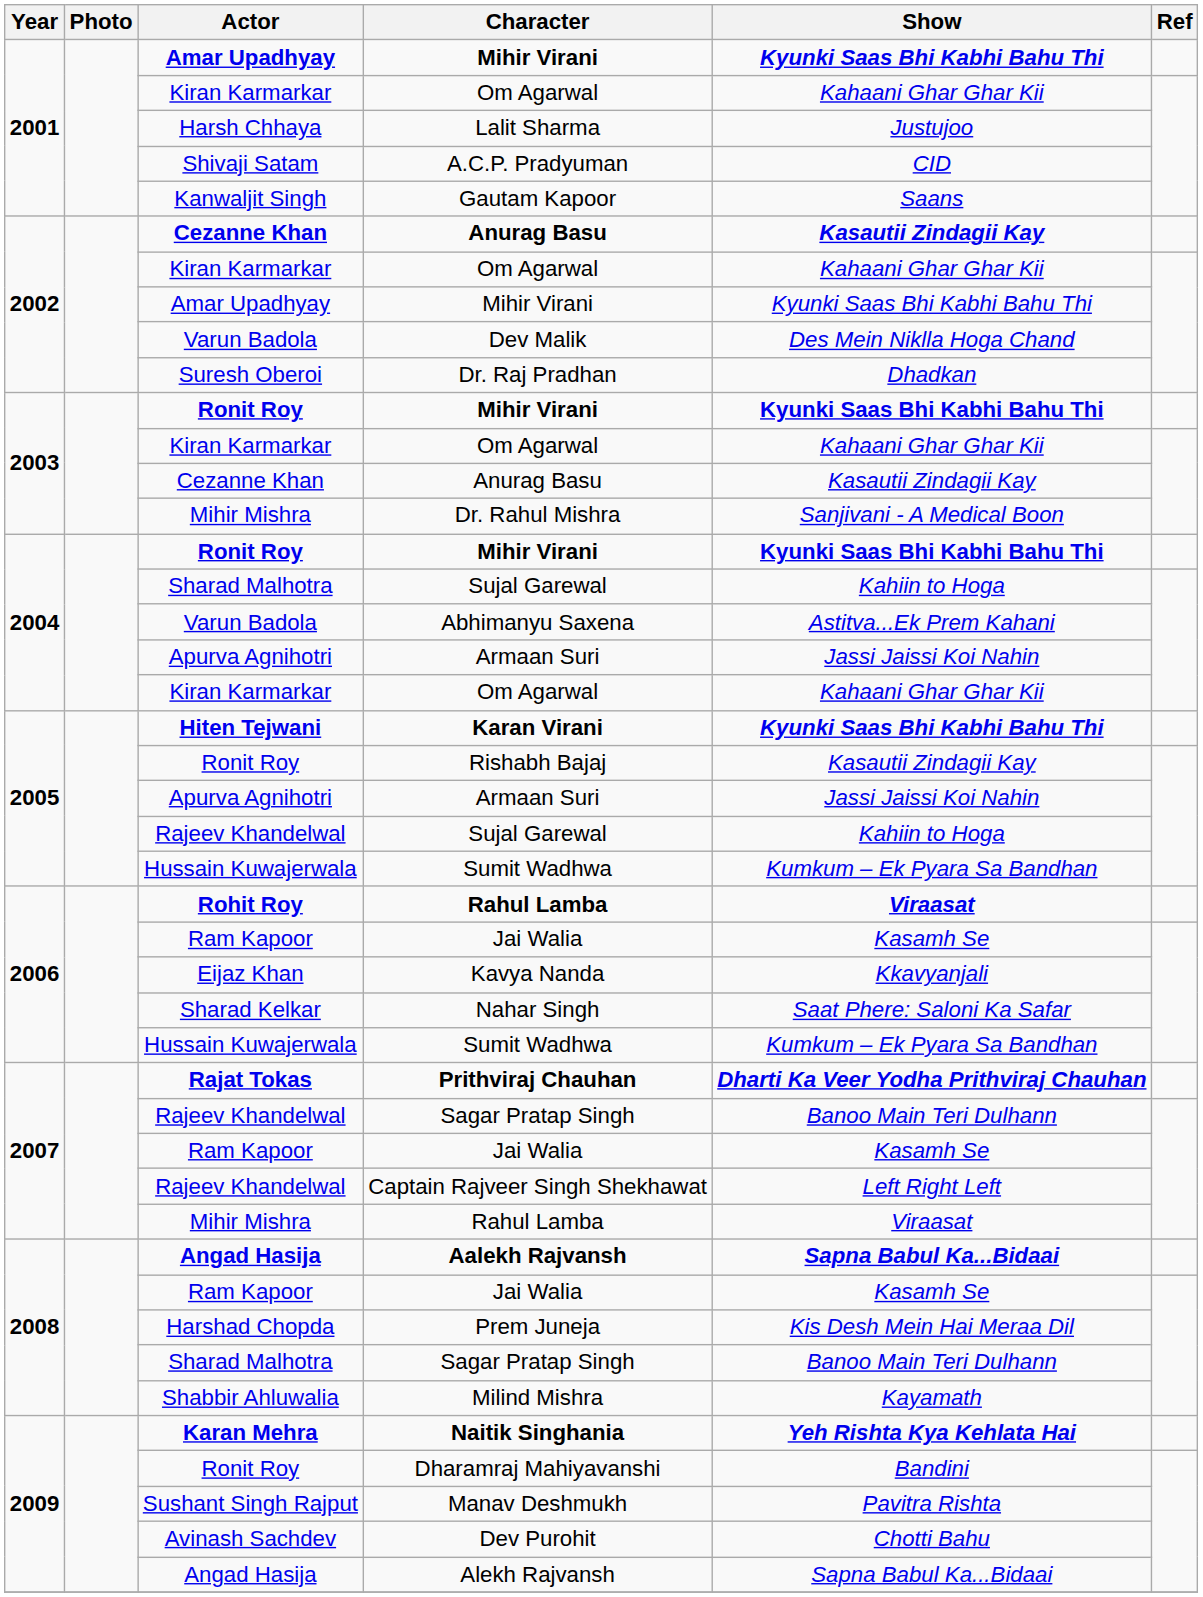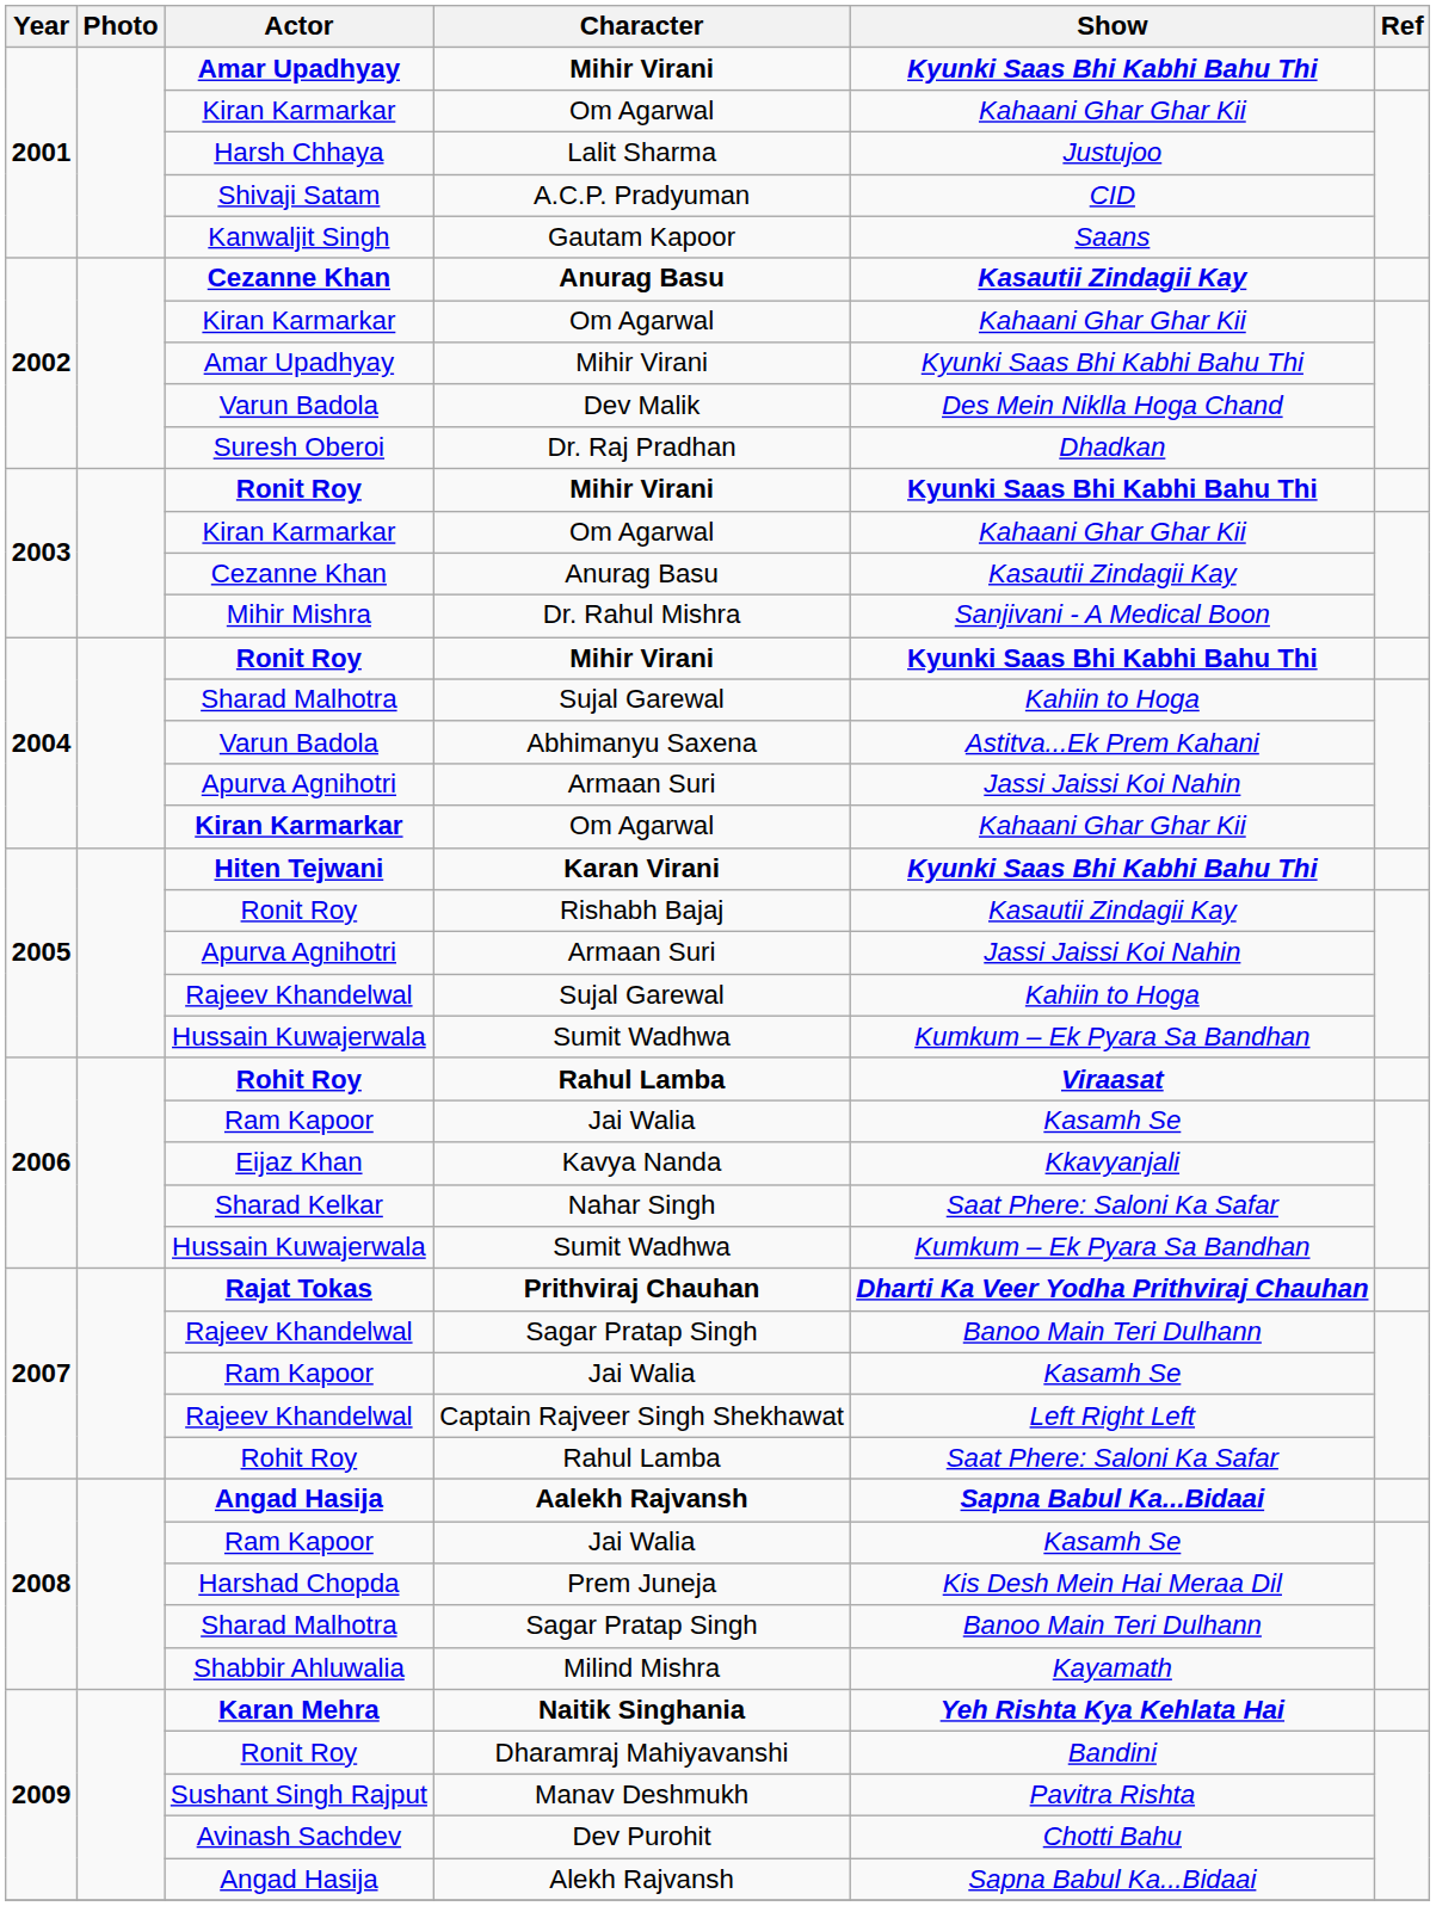 <table class="wikitable sortable" style="text-align:center;">
 <tr>
 <th>Year</th>
 <th>Photo</th>
 <th>Actor</th>
 <th>Character</th>
 <th>Show</th>
 <th>Ref</th>
 </tr>
 <tr>
 <td rowspan=5><strong>2001</strong></td>
 <td rowspan=5 style="text-align:center"></td>
 <td><strong><a href='#'>Amar Upadhyay</a></strong></td>
 <td><strong>Mihir Virani</strong></td>
 <td><strong><em><a href='#'>Kyunki Saas Bhi Kabhi Bahu Thi</a></em></strong></td>
 <td></td>
 </tr>
 <tr>
 <td><a href='#'>Kiran Karmarkar</a></td>
 <td>Om Agarwal</td>
 <td><em><a href='#'>Kahaani Ghar Ghar Kii</a></em></td>
 <td rowspan="4"></td>
 </tr>
 <tr>
 <td><a href='#'>Harsh Chhaya</a></td>
 <td>Lalit Sharma</td>
 <td><em><a href='#'>Justujoo</a></em></td>
 </tr>
 <tr>
 <td><a href='#'>Shivaji Satam</a></td>
 <td>A.C.P. Pradyuman</td>
 <td><em><a href='#'>CID</a></em></td>
 </tr>
 <tr>
 <td><a href='#'>Kanwaljit Singh</a></td>
 <td>Gautam Kapoor</td>
 <td><em><a href='#'>Saans</a></em></td>
 </tr>
 <tr>
 <td rowspan=5><strong>2002</strong></td>
 <td rowspan=5 style="text-align:center"></td>
 <td><strong><a href='#'>Cezanne Khan</a></strong></td>
 <td><strong>Anurag Basu</strong></td>
 <td><strong><em><a href='#'>Kasautii Zindagii Kay</a></em></strong></td>
 <td></td>
 </tr>
 <tr>
 <td><a href='#'>Kiran Karmarkar</a></td>
 <td>Om Agarwal</td>
 <td><em><a href='#'>Kahaani Ghar Ghar Kii</a></em></td>
 <td rowspan="4"></td>
 </tr>
 <tr>
 <td><a href='#'>Amar Upadhyay</a></td>
 <td>Mihir Virani</td>
 <td><em><a href='#'>Kyunki Saas Bhi Kabhi Bahu Thi</a></em></td>
 </tr>
 <tr>
 <td><a href='#'>Varun Badola</a></td>
 <td>Dev Malik</td>
 <td><em><a href='#'>Des Mein Niklla Hoga Chand</a></em></td>
 </tr>
 <tr>
 <td><a href='#'>Suresh Oberoi</a></td>
 <td>Dr. Raj Pradhan</td>
 <td><em><a href='#'>Dhadkan</a></em></td>
 </tr>
 <tr>
 <td rowspan="4"><strong>2003</strong></td>
 <td rowspan=4 style="text-align:center"></td>
 <td><strong><a href='#'>Ronit Roy</a></strong></td>
 <td><strong>Mihir Virani</strong></td>
 <td><strong><a href='#'>Kyunki Saas Bhi Kabhi Bahu Thi</a></strong></td>
 <td></td>
 </tr>
 <tr>
 <td><a href='#'>Kiran Karmarkar</a></td>
 <td>Om Agarwal</td>
 <td><em><a href='#'>Kahaani Ghar Ghar Kii</a></em></td>
 <td rowspan="3"></td>
 </tr>
 <tr>
 <td><a href='#'>Cezanne Khan</a></td>
 <td>Anurag Basu</td>
 <td><em><a href='#'>Kasautii Zindagii Kay</a></em></td>
 </tr>
 <tr>
 <td><a href='#'>Mihir Mishra</a></td>
 <td>Dr. Rahul Mishra</td>
 <td><em><a href='#'>Sanjivani - A Medical Boon</a></em></td>
 </tr>
 <tr>
 <td rowspan=5><strong>2004</strong></td>
 <td rowspan=5 style="text-align:center"></td>
 <td><strong><a href='#'>Ronit Roy</a></strong></td>
 <td><strong>Mihir Virani</strong></td>
 <td><strong><a href='#'>Kyunki Saas Bhi Kabhi Bahu Thi</a></strong></td>
 <td></td>
 </tr>
 <tr>
 <td><a href='#'>Sharad Malhotra</a></td>
 <td>Sujal Garewal</td>
 <td><em><a href='#'>Kahiin to Hoga</a></em></td>
 <td rowspan="4"></td>
 </tr>
 <tr>
 <td><a href='#'>Varun Badola</a></td>
 <td>Abhimanyu Saxena</td>
 <td><em><a href='#'>Astitva...Ek Prem Kahani</a></em></td>
 </tr>
 <tr>
 <td><a href='#'>Apurva Agnihotri</a></td>
 <td>Armaan Suri</td>
 <td><em><a href='#'>Jassi Jaissi Koi Nahin</a></em></td>
 </tr>
 <tr>
-<td><a href='#'>Kiran Karmarkar</a></td>
+<td><strong><a href='#'>Kiran Karmarkar</a></strong></td>
 <td>Om Agarwal</td>
 <td><em><a href='#'>Kahaani Ghar Ghar Kii</a></em></td>
 </tr>
 <tr>
 <td rowspan=5><strong>2005</strong></td>
 <td rowspan=5 style="text-align:center"></td>
 <td><strong><a href='#'>Hiten Tejwani</a></strong></td>
 <td><strong>Karan Virani</strong></td>
 <td><strong><em><a href='#'>Kyunki Saas Bhi Kabhi Bahu Thi</a></em></strong></td>
 <td></td>
 </tr>
 <tr>
 <td><a href='#'>Ronit Roy</a></td>
 <td>Rishabh Bajaj</td>
 <td><em><a href='#'>Kasautii Zindagii Kay</a></em></td>
 <td rowspan="4"></td>
 </tr>
 <tr>
 <td><a href='#'>Apurva Agnihotri</a></td>
 <td>Armaan Suri</td>
 <td><em><a href='#'>Jassi Jaissi Koi Nahin</a></em></td>
 </tr>
 <tr>
 <td><a href='#'>Rajeev Khandelwal</a></td>
 <td>Sujal Garewal</td>
 <td><em><a href='#'>Kahiin to Hoga</a></em></td>
 </tr>
 <tr>
 <td><a href='#'>Hussain Kuwajerwala</a></td>
 <td>Sumit Wadhwa</td>
 <td><em><a href='#'>Kumkum – Ek Pyara Sa Bandhan</a></em></td>
 </tr>
 <tr>
 <td rowspan=5><strong>2006</strong></td>
 <td rowspan=5 style="text-align:center"></td>
 <td><strong><a href='#'>Rohit Roy</a></strong></td>
 <td><strong>Rahul Lamba</strong></td>
 <td><strong><em><a href='#'>Viraasat</a></em></strong></td>
 <td></td>
 </tr>
 <tr>
 <td><a href='#'>Ram Kapoor</a></td>
 <td>Jai Walia</td>
 <td><em><a href='#'>Kasamh Se</a></em></td>
 <td rowspan="4"></td>
 </tr>
 <tr>
 <td><a href='#'>Eijaz Khan</a></td>
 <td>Kavya Nanda</td>
 <td><em><a href='#'>Kkavyanjali</a></em></td>
 </tr>
 <tr>
 <td><a href='#'>Sharad Kelkar</a></td>
 <td>Nahar Singh</td>
 <td><em><a href='#'>Saat Phere: Saloni Ka Safar</a></em></td>
 </tr>
 <tr>
 <td><a href='#'>Hussain Kuwajerwala</a></td>
 <td>Sumit Wadhwa</td>
 <td><em><a href='#'>Kumkum – Ek Pyara Sa Bandhan</a></em></td>
 </tr>
 <tr>
 <td rowspan=5><strong>2007</strong></td>
 <td rowspan=5 style="text-align:center"></td>
 <td><strong><a href='#'>Rajat Tokas</a></strong></td>
 <td><strong>Prithviraj Chauhan</strong></td>
 <td><strong><em><a href='#'>Dharti Ka Veer Yodha Prithviraj Chauhan</a></em></strong></td>
 <td></td>
 </tr>
 <tr>
 <td><a href='#'>Rajeev Khandelwal</a></td>
 <td>Sagar Pratap Singh</td>
 <td><em><a href='#'>Banoo Main Teri Dulhann</a></em></td>
 <td rowspan="4"></td>
 </tr>
 <tr>
 <td><a href='#'>Ram Kapoor</a></td>
 <td>Jai Walia</td>
 <td><em><a href='#'>Kasamh Se</a></em></td>
 </tr>
 <tr>
 <td><a href='#'>Rajeev Khandelwal</a></td>
 <td>Captain Rajveer Singh Shekhawat</td>
 <td><em><a href='#'>Left Right Left</a></em></td>
 </tr>
 <tr>
-<td><a href='#'>Mihir Mishra</a></td>
+<td><a href='#'>Rohit Roy</a></td>
 <td>Rahul Lamba</td>
-<td><em><a href='#'>Viraasat</a></em></td>
+<td><em><a href='#'>Saat Phere: Saloni Ka Safar</a></em></td>
 </tr>
 <tr>
 <td rowspan=5><strong>2008</strong></td>
 <td rowspan=5 style="text-align:center"></td>
 <td><strong><a href='#'>Angad Hasija</a></strong></td>
 <td><strong>Aalekh Rajvansh</strong></td>
 <td><strong><em><a href='#'>Sapna Babul Ka...Bidaai</a></em></strong></td>
 <td></td>
 </tr>
 <tr>
 <td><a href='#'>Ram Kapoor</a></td>
 <td>Jai Walia</td>
 <td><em><a href='#'>Kasamh Se</a></em></td>
 <td rowspan="4"></td>
 </tr>
 <tr>
 <td><a href='#'>Harshad Chopda</a></td>
 <td>Prem Juneja</td>
 <td><em><a href='#'>Kis Desh Mein Hai Meraa Dil</a></em></td>
 </tr>
 <tr>
 <td><a href='#'>Sharad Malhotra</a></td>
 <td>Sagar Pratap Singh</td>
 <td><em><a href='#'>Banoo Main Teri Dulhann</a></em></td>
 </tr>
 <tr>
 <td><a href='#'>Shabbir Ahluwalia</a></td>
 <td>Milind Mishra</td>
 <td><em><a href='#'>Kayamath</a></em></td>
 </tr>
 <tr>
 <td rowspan=5><strong>2009</strong></td>
 <td rowspan=5 style="text-align:center"></td>
 <td><strong><a href='#'>Karan Mehra</a></strong></td>
 <td><strong>Naitik Singhania</strong></td>
 <td><strong><em><a href='#'>Yeh Rishta Kya Kehlata Hai</a></em></strong></td>
 <td></td>
 </tr>
 <tr>
 <td><a href='#'>Ronit Roy</a></td>
 <td>Dharamraj Mahiyavanshi</td>
 <td><em><a href='#'>Bandini</a></em></td>
 <td rowspan="4"></td>
 </tr>
 <tr>
 <td><a href='#'>Sushant Singh Rajput</a></td>
 <td>Manav Deshmukh</td>
 <td><em><a href='#'>Pavitra Rishta</a></em></td>
 </tr>
 <tr>
 <td><a href='#'>Avinash Sachdev</a></td>
 <td>Dev Purohit</td>
 <td><em><a href='#'>Chotti Bahu</a></em></td>
 </tr>
 <tr>
 <td><a href='#'>Angad Hasija</a></td>
 <td>Alekh Rajvansh</td>
 <td><em><a href='#'>Sapna Babul Ka...Bidaai</a></em></td>
 </tr>
 <tr>
 </tr>
 </table>
